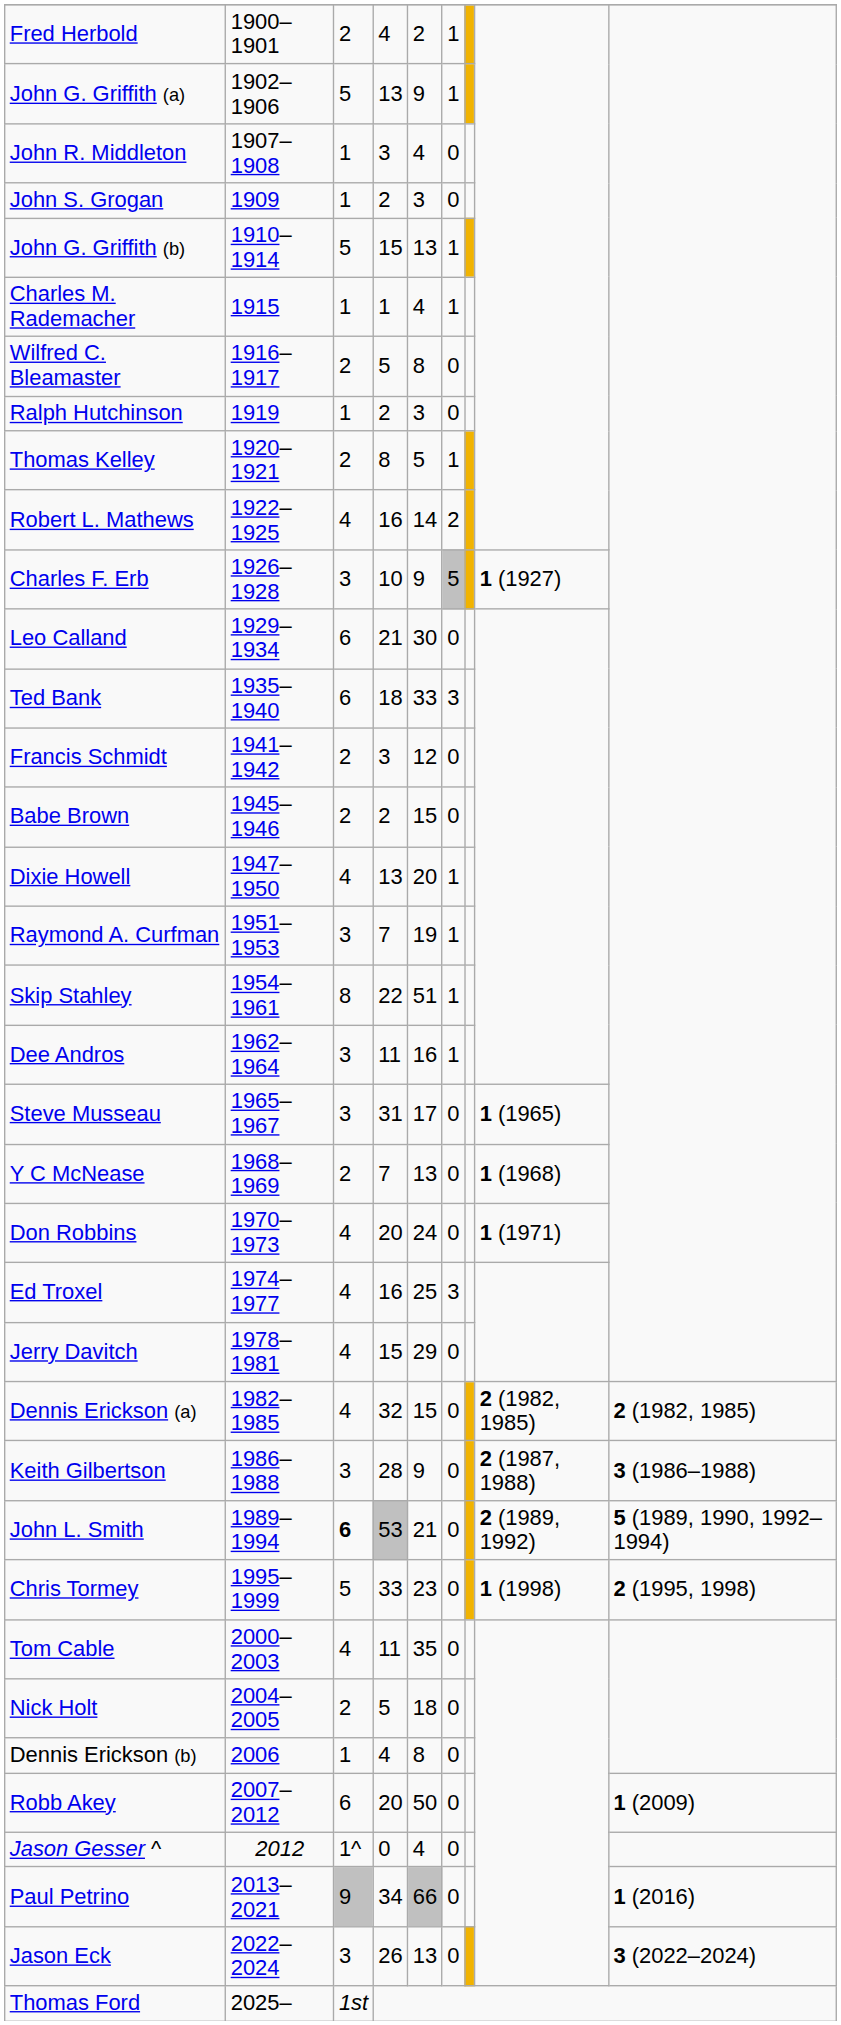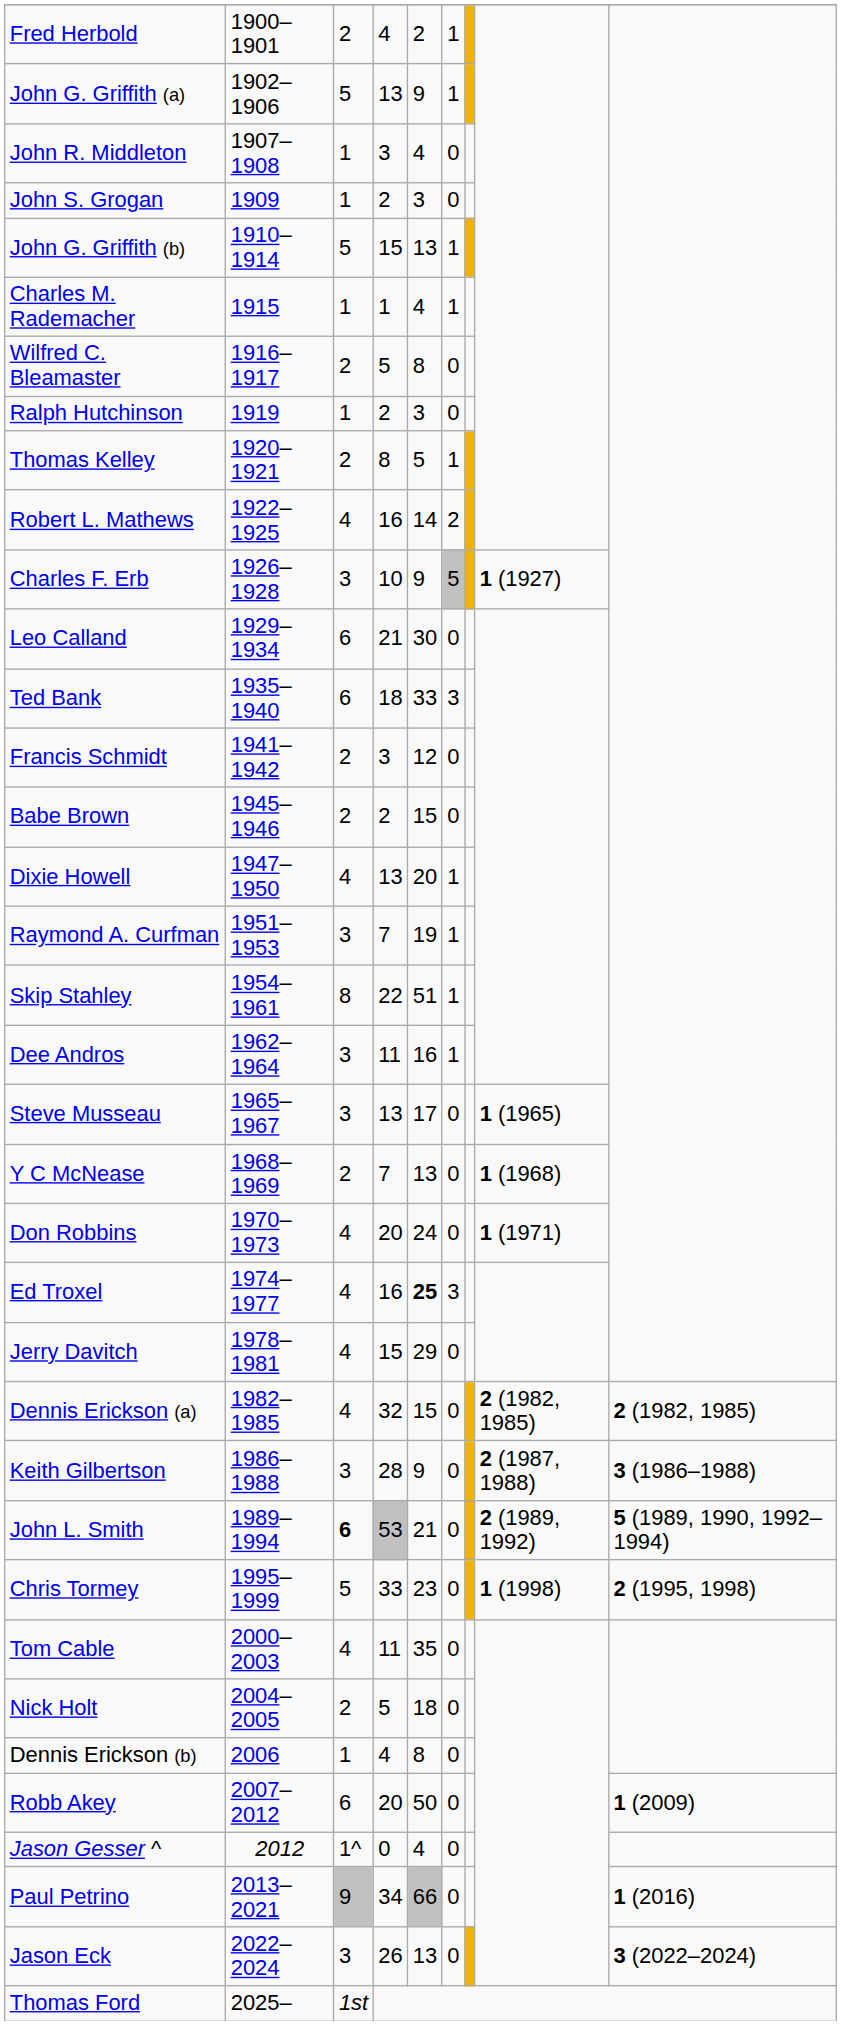 <table class="wikitable">
 <tr>
 </tr>
 <tr>
 <td align=left><a href='#'>Fred Herbold</a></td>
 <td>1900–1901</td>
 <td>2</td>
 <td>4</td>
 <td>2</td>
 <td>1</td>
 <td style="background:#F1B300;color:black;"></td>
 <td rowspan=10></td>
 <td rowspan=24></td>
 </tr>
 <tr>
 <td align=left><a href='#'>John G. Griffith</a> <small>(a)</small></td>
 <td>1902–1906</td>
 <td>5</td>
 <td>13</td>
 <td>9</td>
 <td>1</td>
 <td style="background:#F1B300;color:black;"></td>
 </tr>
 <tr>
 <td align=left><a href='#'>John R. Middleton</a></td>
 <td>1907–<a href='#'>1908</a></td>
 <td>1</td>
 <td>3</td>
 <td>4</td>
 <td>0</td>
 <td></td>
 </tr>
 <tr>
 <td align=left><a href='#'>John S. Grogan</a></td>
 <td><a href='#'>1909</a></td>
 <td>1</td>
 <td>2</td>
 <td>3</td>
 <td>0</td>
 <td></td>
 </tr>
 <tr>
 <td align=left><a href='#'>John G. Griffith</a> <small>(b)</small></td>
 <td><a href='#'>1910</a>–<a href='#'>1914</a></td>
 <td>5</td>
 <td>15</td>
 <td>13</td>
 <td>1</td>
 <td style="background:#F1B300;color:black;"></td>
 </tr>
 <tr>
 <td align=left><a href='#'>Charles M. Rademacher</a></td>
 <td><a href='#'>1915</a></td>
 <td>1</td>
 <td>1</td>
 <td>4</td>
 <td>1</td>
 <td></td>
 </tr>
 <tr>
 <td align=left><a href='#'>Wilfred C. Bleamaster</a></td>
 <td><a href='#'>1916</a>–<a href='#'>1917</a></td>
 <td>2</td>
 <td>5</td>
 <td>8</td>
 <td>0</td>
 <td></td>
 </tr>
 <tr>
 <td align=left><a href='#'>Ralph Hutchinson</a></td>
 <td><a href='#'>1919</a></td>
 <td>1</td>
 <td>2</td>
 <td>3</td>
 <td>0</td>
 <td></td>
 </tr>
 <tr>
 <td align=left><a href='#'>Thomas Kelley</a></td>
 <td><a href='#'>1920</a>–<a href='#'>1921</a></td>
 <td>2</td>
 <td>8</td>
 <td>5</td>
 <td>1</td>
 <td style="background:#F1B300;color:black;"></td>
 </tr>
 <tr>
 <td align=left><a href='#'>Robert L. Mathews</a></td>
 <td><a href='#'>1922</a>–<a href='#'>1925</a></td>
 <td>4</td>
 <td>16</td>
 <td>14</td>
 <td>2</td>
 <td style="background:#F1B300;color:black;"></td>
 </tr>
 <tr>
 <td align=left><a href='#'>Charles F. Erb</a></td>
 <td><a href='#'>1926</a>–<a href='#'>1928</a></td>
 <td>3</td>
 <td>10</td>
 <td>9</td>
 <td bgcolor=#C0C0C0>5</td>
 <td style="background:#F1B300;color:black;"></td>
 <td><strong>1</strong> (1927)</td>
 </tr>
 <tr>
 <td align=left><a href='#'>Leo Calland</a></td>
 <td><a href='#'>1929</a>–<a href='#'>1934</a></td>
 <td>6</td>
 <td>21</td>
 <td>30</td>
 <td>0</td>
 <td></td>
 <td rowspan=8></td>
 </tr>
 <tr>
 <td align=left><a href='#'>Ted Bank</a></td>
 <td><a href='#'>1935</a>–<a href='#'>1940</a></td>
 <td>6</td>
 <td>18</td>
 <td>33</td>
 <td>3</td>
 <td></td>
 </tr>
 <tr>
 <td align=left><a href='#'>Francis Schmidt</a></td>
 <td><a href='#'>1941</a>–<a href='#'>1942</a></td>
 <td>2</td>
 <td>3</td>
 <td>12</td>
 <td>0</td>
 <td></td>
 </tr>
 <tr>
 <td align=left><a href='#'>Babe Brown</a></td>
 <td><a href='#'>1945</a>–<a href='#'>1946</a></td>
 <td>2</td>
 <td>2</td>
 <td>15</td>
 <td>0</td>
 <td></td>
 </tr>
 <tr>
 <td align=left><a href='#'>Dixie Howell</a></td>
 <td><a href='#'>1947</a>–<a href='#'>1950</a></td>
 <td>4</td>
 <td>13</td>
 <td>20</td>
 <td>1</td>
 <td></td>
 </tr>
 <tr>
 <td align=left><a href='#'>Raymond A. Curfman</a></td>
 <td><a href='#'>1951</a>–<a href='#'>1953</a></td>
 <td>3</td>
 <td>7</td>
 <td>19</td>
 <td>1</td>
 <td></td>
 </tr>
 <tr>
 <td align=left><a href='#'>Skip Stahley</a></td>
 <td><a href='#'>1954</a>–<a href='#'>1961</a></td>
 <td>8</td>
 <td>22</td>
 <td>51</td>
 <td>1</td>
 <td></td>
 </tr>
 <tr>
 <td align=left><a href='#'>Dee Andros</a></td>
 <td><a href='#'>1962</a>–<a href='#'>1964</a></td>
 <td>3</td>
 <td>11</td>
 <td>16</td>
 <td>1</td>
 <td></td>
 </tr>
 <tr>
 <td align=left><a href='#'>Steve Musseau</a></td>
 <td><a href='#'>1965</a>–<a href='#'>1967</a></td>
 <td>3</td>
-<td>31</td>
+<td>13</td>
 <td>17</td>
 <td>0</td>
 <td></td>
 <td><strong>1</strong> (1965)</td>
 </tr>
 <tr>
 <td align=left><a href='#'>Y C McNease</a></td>
 <td><a href='#'>1968</a>–<a href='#'>1969</a></td>
 <td>2</td>
 <td>7</td>
 <td>13</td>
 <td>0</td>
 <td></td>
 <td><strong>1</strong> (1968)</td>
 </tr>
 <tr>
 <td align=left><a href='#'>Don Robbins</a></td>
 <td><a href='#'>1970</a>–<a href='#'>1973</a></td>
 <td>4</td>
 <td>20</td>
 <td>24</td>
 <td>0</td>
 <td></td>
 <td><strong>1</strong> (1971)</td>
 </tr>
 <tr>
 <td align=left><a href='#'>Ed Troxel</a></td>
 <td><a href='#'>1974</a>–<a href='#'>1977</a></td>
 <td>4</td>
 <td>16</td>
-<td>25</td>
+<td><strong>25</strong></td>
 <td>3</td>
 <td></td>
 <td rowspan=2></td>
 </tr>
 <tr>
 <td align=left><a href='#'>Jerry Davitch</a></td>
 <td><a href='#'>1978</a>–<a href='#'>1981</a></td>
 <td>4</td>
 <td>15</td>
 <td>29</td>
 <td>0</td>
 <td></td>
 </tr>
 <tr>
 <td align=left><a href='#'>Dennis Erickson</a> <small>(a)</small></td>
 <td><a href='#'>1982</a>–<a href='#'>1985</a></td>
 <td>4</td>
 <td>32</td>
 <td>15</td>
 <td>0</td>
 <td style="background:#F1B300;color:black;"></td>
 <td><strong>2</strong> (1982, 1985)</td>
 <td><strong>2</strong> (1982, 1985)</td>
 </tr>
 <tr>
 <td align=left><a href='#'>Keith Gilbertson</a></td>
 <td><a href='#'>1986</a>–<a href='#'>1988</a></td>
 <td>3</td>
 <td>28</td>
 <td>9</td>
 <td>0</td>
 <td style="background:#F1B300;color:black;"></td>
 <td><strong>2</strong> (1987, 1988)</td>
 <td><strong>3</strong> (1986–1988)</td>
 </tr>
 <tr>
 <td align=left><a href='#'>John L. Smith</a></td>
 <td><a href='#'>1989</a>–<a href='#'>1994</a></td>
 <td><strong>6</strong></td>
 <td bgcolor=#C0C0C0>53</td>
 <td>21</td>
 <td>0</td>
 <td style="background:#F1B300;color:black;"></td>
 <td><strong>2</strong> (1989, 1992)</td>
 <td><strong>5</strong> (1989, 1990, 1992–1994)</td>
 </tr>
 <tr>
 <td align=left><a href='#'>Chris Tormey</a></td>
 <td><a href='#'>1995</a>–<a href='#'>1999</a></td>
 <td>5</td>
 <td>33</td>
 <td>23</td>
 <td>0</td>
 <td style="background:#F1B300;color:black;"></td>
 <td><strong>1</strong> (1998)</td>
 <td><strong>2</strong> (1995, 1998)</td>
 </tr>
 <tr>
 <td align=left><a href='#'>Tom Cable</a></td>
 <td><a href='#'>2000</a>–<a href='#'>2003</a></td>
 <td>4</td>
 <td>11</td>
 <td>35</td>
 <td>0</td>
 <td></td>
 <td rowspan=7></td>
 </tr>
 <tr>
 <td align=left><a href='#'>Nick Holt</a></td>
 <td><a href='#'>2004</a>–<a href='#'>2005</a></td>
 <td>2</td>
 <td>5</td>
 <td>18</td>
 <td>0</td>
 <td></td>
 </tr>
 <tr>
 <td align=left>Dennis Erickson <small>(b)</small></td>
 <td><a href='#'>2006</a></td>
 <td>1</td>
 <td>4</td>
 <td>8</td>
 <td>0</td>
 <td></td>
 </tr>
 <tr>
 <td align=left><a href='#'>Robb Akey</a></td>
 <td><a href='#'>2007</a>–<a href='#'>2012</a></td>
 <td>6</td>
 <td>20</td>
 <td>50</td>
 <td>0</td>
 <td></td>
 <td><strong>1</strong> (2009)</td>
 </tr>
 <tr>
 <td align=left><em><a href='#'>Jason Gesser</a></em> ^</td>
 <td align=center><em>2012</em></td>
 <td>1^</td>
 <td>0</td>
 <td>4</td>
 <td>0</td>
 <td></td>
 </tr>
 <tr>
 <td align=left><a href='#'>Paul Petrino</a></td>
 <td><a href='#'>2013</a>–<a href='#'>2021</a></td>
 <td bgcolor=#C0C0C0>9</td>
 <td>34</td>
 <td bgcolor=#C0C0C0>66</td>
 <td>0</td>
 <td></td>
 <td><strong>1</strong> (2016)</td>
 </tr>
 <tr>
 <td><a href='#'>Jason Eck</a></td>
 <td><a href='#'>2022</a>–<a href='#'>2024</a></td>
 <td>3</td>
 <td>26</td>
 <td>13</td>
 <td>0</td>
 <td style="background:#F1B300;color:black;"></td>
 <td><strong>3</strong> (2022–2024)</td>
 </tr>
 <tr>
 <td><a href='#'>Thomas Ford</a></td>
 <td>2025–</td>
 <td><em>1st</em></td>
 <td colspan=6></td>
 </tr>
 </table>
